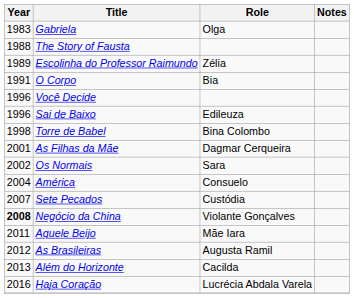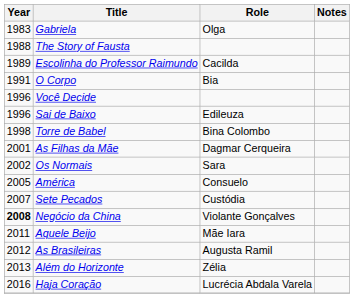 <table class="wikitable sortable">
 <tr>
 <th>Year</th>
 <th>Title</th>
 <th>Role</th>
 <th>Notes</th>
 </tr>
 <tr>
 <td>1983</td>
 <td><em><a href='#'>Gabriela</a></em></td>
 <td>Olga</td>
 <td></td>
 </tr>
 <tr>
 <td>1988</td>
 <td><em><a href='#'>The Story of Fausta</a></em></td>
 <td></td>
 <td></td>
 </tr>
 <tr>
 <td>1989</td>
 <td><em><a href='#'>Escolinha do Professor Raimundo</a></em></td>
-<td>Zélia</td>
+<td>Cacilda</td>
 <td></td>
 </tr>
 <tr>
 <td>1991</td>
 <td><em><a href='#'>O Corpo</a></em></td>
 <td>Bia</td>
 <td></td>
 </tr>
 <tr>
 <td>1996</td>
 <td><em><a href='#'>Você Decide</a></em></td>
 <td></td>
 <td></td>
 </tr>
 <tr>
 <td>1996</td>
 <td><em><a href='#'>Sai de Baixo</a></em></td>
 <td>Edileuza</td>
 <td></td>
 </tr>
 <tr>
 <td>1998</td>
 <td><em><a href='#'>Torre de Babel</a></em></td>
 <td>Bina Colombo</td>
 <td></td>
 </tr>
 <tr>
 <td>2001</td>
 <td><em><a href='#'>As Filhas da Mãe</a></em></td>
 <td>Dagmar Cerqueira</td>
 <td></td>
 </tr>
 <tr>
 <td>2002</td>
 <td><em><a href='#'>Os Normais</a></em></td>
 <td>Sara</td>
 <td></td>
 </tr>
 <tr>
-<td>2004</td>
+<td>2005</td>
 <td><em><a href='#'>América</a></em></td>
 <td>Consuelo</td>
 <td></td>
 </tr>
 <tr>
 <td>2007</td>
 <td><em><a href='#'>Sete Pecados</a></em></td>
 <td>Custódia</td>
 <td></td>
 </tr>
 <tr>
 <td><strong>2008</strong></td>
 <td><em><a href='#'>Negócio da China</a></em></td>
 <td>Violante Gonçalves</td>
 <td></td>
 </tr>
 <tr>
 <td>2011</td>
 <td><em><a href='#'>Aquele Beijo</a></em></td>
 <td>Mãe Iara</td>
 <td></td>
 </tr>
 <tr>
 <td>2012</td>
 <td><em><a href='#'>As Brasileiras</a></em></td>
 <td>Augusta Ramil</td>
 <td></td>
 </tr>
 <tr>
 <td>2013</td>
 <td><em><a href='#'>Além do Horizonte</a></em></td>
-<td>Cacilda</td>
+<td>Zélia</td>
 <td></td>
 </tr>
 <tr>
 <td>2016</td>
 <td><em><a href='#'>Haja Coração</a></em></td>
 <td>Lucrécia Abdala Varela</td>
 <td></td>
 </tr>
 <tr>
 </tr>
 </table>
